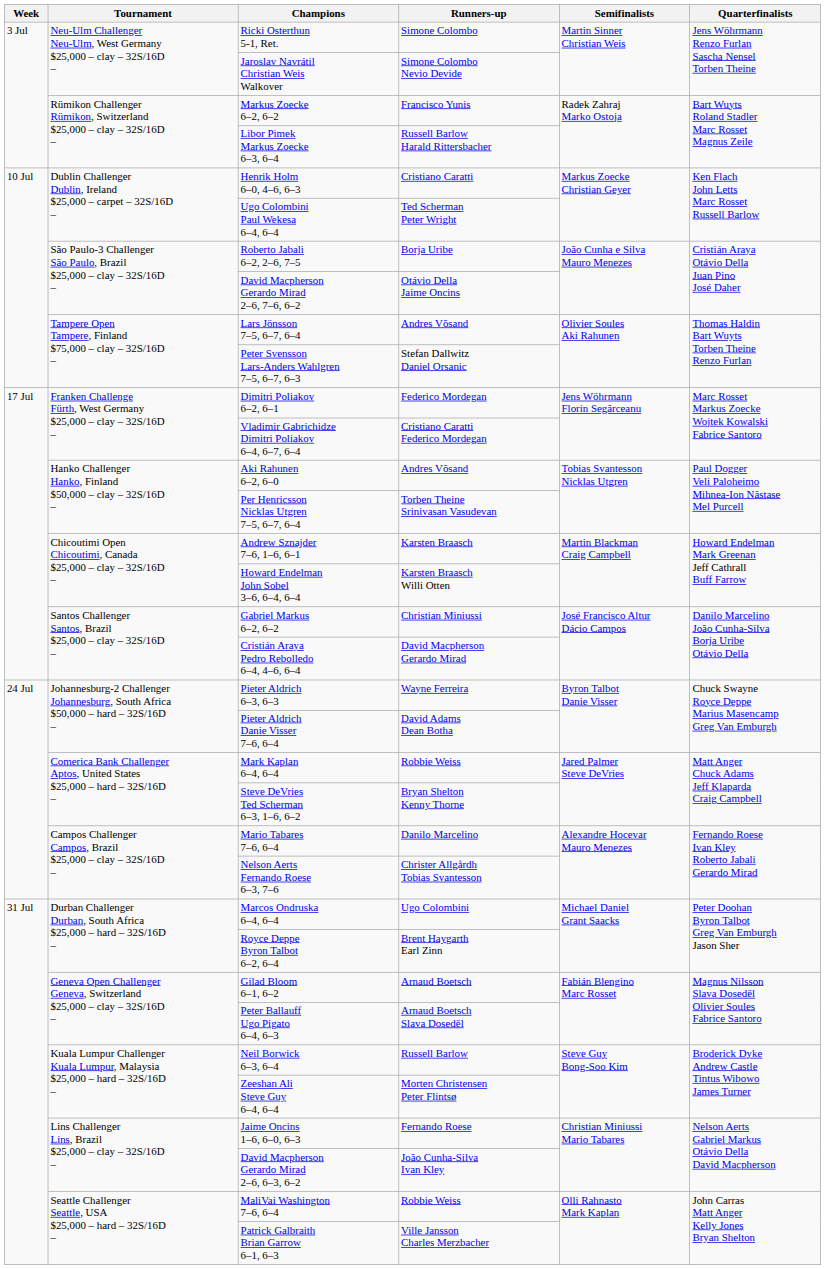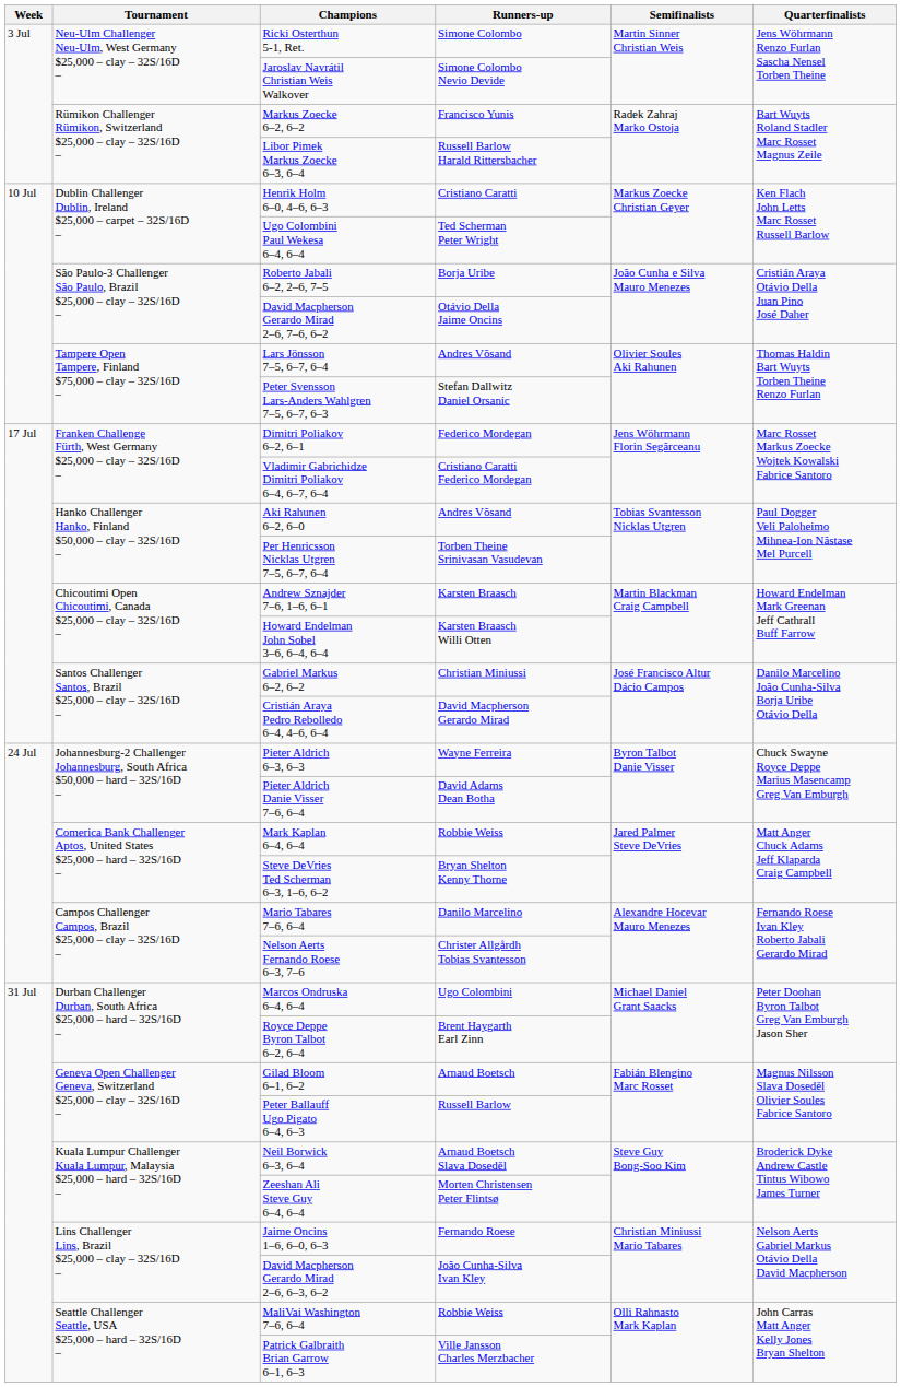 <table class="wikitable" style="font-size:92%;">
 <tr>
 <th style="width:52px;">Week</th>
 <th width="250">Tournament</th>
 <th width="210">Champions</th>
 <th width="210">Runners-up</th>
 <th width="170">Semifinalists</th>
 <th width="170">Quarterfinalists</th>
 </tr>
 <tr valign="top">
 <td rowspan="4">3 Jul</td>
 <td rowspan="2"><a href='#'>Neu-Ulm Challenger</a><br> <a href='#'>Neu-Ulm</a>, West Germany<br>$25,000 – clay – 32S/16D<br>  – </td>
 <td> <a href='#'>Ricki Osterthun</a> <br>5-1, Ret.</td>
 <td> <a href='#'>Simone Colombo</a></td>
 <td rowspan="2"> <a href='#'>Martin Sinner</a> <br>  <a href='#'>Christian Weis</a></td>
 <td rowspan="2"> <a href='#'>Jens Wöhrmann</a> <br>  <a href='#'>Renzo Furlan</a> <br> <a href='#'>Sascha Nensel</a> <br>  <a href='#'>Torben Theine</a></td>
 </tr>
 <tr valign="top">
 <td> <a href='#'>Jaroslav Navrátil</a> <br> <a href='#'>Christian Weis</a> <br> Walkover</td>
 <td> <a href='#'>Simone Colombo</a> <br>  <a href='#'>Nevio Devide</a></td>
 </tr>
 <tr valign="top">
 <td rowspan="2">Rümikon Challenger<br> <a href='#'>Rümikon</a>, Switzerland<br>$25,000 – clay – 32S/16D<br>  – </td>
 <td> <a href='#'>Markus Zoecke</a> <br>6–2, 6–2</td>
 <td> <a href='#'>Francisco Yunis</a></td>
 <td rowspan="2"> Radek Zahraj <br>  <a href='#'>Marko Ostoja</a></td>
 <td rowspan="2"> <a href='#'>Bart Wuyts</a> <br> <a href='#'>Roland Stadler</a> <br> <a href='#'>Marc Rosset</a> <br>  <a href='#'>Magnus Zeile</a></td>
 </tr>
 <tr valign="top">
 <td> <a href='#'>Libor Pimek</a> <br> <a href='#'>Markus Zoecke</a><br>6–3, 6–4</td>
 <td> <a href='#'>Russell Barlow</a> <br>  <a href='#'>Harald Rittersbacher</a></td>
 </tr>
 <tr valign="top">
 <td rowspan="6">10 Jul</td>
 <td rowspan="2">Dublin Challenger<br> <a href='#'>Dublin</a>, Ireland<br>$25,000 – carpet – 32S/16D<br>  – </td>
 <td> <a href='#'>Henrik Holm</a> <br>6–0, 4–6, 6–3</td>
 <td> <a href='#'>Cristiano Caratti</a></td>
 <td rowspan="2"> <a href='#'>Markus Zoecke</a> <br>  <a href='#'>Christian Geyer</a></td>
 <td rowspan="2"> <a href='#'>Ken Flach</a> <br> <a href='#'>John Letts</a> <br> <a href='#'>Marc Rosset</a> <br>  <a href='#'>Russell Barlow</a></td>
 </tr>
 <tr valign="top">
 <td> <a href='#'>Ugo Colombini</a> <br> <a href='#'>Paul Wekesa</a><br>6–4, 6–4</td>
 <td> <a href='#'>Ted Scherman</a> <br>  <a href='#'>Peter Wright</a></td>
 </tr>
 <tr valign="top">
 <td rowspan="2">São Paulo-3 Challenger<br> <a href='#'>São Paulo</a>, Brazil<br>$25,000 – clay – 32S/16D<br>  – </td>
 <td> <a href='#'>Roberto Jabali</a> <br>6–2, 2–6, 7–5</td>
 <td> <a href='#'>Borja Uribe</a></td>
 <td rowspan="2"> <a href='#'>João Cunha e Silva</a> <br>  <a href='#'>Mauro Menezes</a></td>
 <td rowspan="2"> <a href='#'>Cristián Araya</a> <br> <a href='#'>Otávio Della</a> <br> <a href='#'>Juan Pino</a> <br>  <a href='#'>José Daher</a></td>
 </tr>
 <tr valign="top">
 <td> <a href='#'>David Macpherson</a> <br> <a href='#'>Gerardo Mirad</a><br>2–6, 7–6, 6–2</td>
 <td> <a href='#'>Otávio Della</a> <br>  <a href='#'>Jaime Oncins</a></td>
 </tr>
 <tr valign="top">
 <td rowspan="2"><a href='#'>Tampere Open</a><br> <a href='#'>Tampere</a>, Finland<br>$75,000 – clay – 32S/16D<br>  – </td>
 <td> <a href='#'>Lars Jönsson</a> <br>7–5, 6–7, 6–4</td>
 <td> <a href='#'>Andres Võsand</a></td>
 <td rowspan="2"> <a href='#'>Olivier Soules</a> <br>  <a href='#'>Aki Rahunen</a></td>
 <td rowspan="2"> <a href='#'>Thomas Haldin</a> <br> <a href='#'>Bart Wuyts</a> <br> <a href='#'>Torben Theine</a> <br>  <a href='#'>Renzo Furlan</a></td>
 </tr>
 <tr valign="top">
 <td> <a href='#'>Peter Svensson</a> <br> <a href='#'>Lars-Anders Wahlgren</a><br>7–5, 6–7, 6–3</td>
 <td> Stefan Dallwitz <br> <a href='#'>Daniel Orsanic</a></td>
 </tr>
 <tr valign="top">
 <td rowspan="8">17 Jul</td>
 <td rowspan="2"><a href='#'>Franken Challenge</a><br> <a href='#'>Fürth</a>, West Germany<br>$25,000 – clay – 32S/16D<br>  – </td>
 <td> <a href='#'>Dimitri Poliakov</a> <br>6–2, 6–1</td>
 <td> <a href='#'>Federico Mordegan</a></td>
 <td rowspan="2"> <a href='#'>Jens Wöhrmann</a> <br>  <a href='#'>Florin Segărceanu</a></td>
 <td rowspan="2"> <a href='#'>Marc Rosset</a> <br> <a href='#'>Markus Zoecke</a> <br> <a href='#'>Wojtek Kowalski</a> <br>  <a href='#'>Fabrice Santoro</a></td>
 </tr>
 <tr valign="top">
 <td> <a href='#'>Vladimir Gabrichidze</a> <br> <a href='#'>Dimitri Poliakov</a><br>6–4, 6–7, 6–4</td>
 <td> <a href='#'>Cristiano Caratti</a> <br> <a href='#'>Federico Mordegan</a></td>
 </tr>
 <tr valign="top">
 <td rowspan="2">Hanko Challenger<br> <a href='#'>Hanko</a>, Finland<br>$50,000 – clay – 32S/16D<br>  – </td>
 <td> <a href='#'>Aki Rahunen</a> <br>6–2, 6–0</td>
 <td> <a href='#'>Andres Võsand</a></td>
 <td rowspan="2"> <a href='#'>Tobias Svantesson</a> <br>  <a href='#'>Nicklas Utgren</a></td>
 <td rowspan="2"> <a href='#'>Paul Dogger</a> <br> <a href='#'>Veli Paloheimo</a> <br> <a href='#'>Mihnea-Ion Năstase</a> <br>  <a href='#'>Mel Purcell</a></td>
 </tr>
 <tr valign="top">
 <td> <a href='#'>Per Henricsson</a> <br> <a href='#'>Nicklas Utgren</a><br>7–5, 6–7, 6–4</td>
 <td> <a href='#'>Torben Theine</a> <br>  <a href='#'>Srinivasan Vasudevan</a></td>
 </tr>
 <tr valign="top">
 <td rowspan="2">Chicoutimi Open<br> <a href='#'>Chicoutimi</a>, Canada<br>$25,000 – clay – 32S/16D<br>  – </td>
 <td> <a href='#'>Andrew Sznajder</a> <br>7–6, 1–6, 6–1</td>
 <td> <a href='#'>Karsten Braasch</a></td>
 <td rowspan="2"> <a href='#'>Martin Blackman</a> <br>  <a href='#'>Craig Campbell</a></td>
 <td rowspan="2"> <a href='#'>Howard Endelman</a> <br> <a href='#'>Mark Greenan</a> <br> Jeff Cathrall <br>  <a href='#'>Buff Farrow</a></td>
 </tr>
 <tr valign="top">
 <td> <a href='#'>Howard Endelman</a> <br> <a href='#'>John Sobel</a><br>3–6, 6–4, 6–4</td>
 <td> <a href='#'>Karsten Braasch</a> <br> Willi Otten</td>
 </tr>
 <tr valign="top">
 <td rowspan="2">Santos Challenger<br> <a href='#'>Santos</a>, Brazil<br>$25,000 – clay – 32S/16D<br>  – </td>
 <td> <a href='#'>Gabriel Markus</a> <br>6–2, 6–2</td>
 <td> <a href='#'>Christian Miniussi</a></td>
 <td rowspan="2"> <a href='#'>José Francisco Altur</a> <br>  <a href='#'>Dácio Campos</a></td>
 <td rowspan="2"> <a href='#'>Danilo Marcelino</a> <br> <a href='#'>João Cunha-Silva</a> <br> <a href='#'>Borja Uribe</a> <br>  <a href='#'>Otávio Della</a></td>
 </tr>
 <tr valign="top">
 <td> <a href='#'>Cristián Araya</a> <br> <a href='#'>Pedro Rebolledo</a><br>6–4, 4–6, 6–4</td>
 <td> <a href='#'>David Macpherson</a> <br>  <a href='#'>Gerardo Mirad</a></td>
 </tr>
 <tr valign="top">
 <td rowspan="6">24 Jul</td>
 <td rowspan="2">Johannesburg-2 Challenger<br> <a href='#'>Johannesburg</a>, South Africa<br>$50,000 – hard – 32S/16D<br>  – </td>
 <td> <a href='#'>Pieter Aldrich</a> <br>6–3, 6–3</td>
 <td> <a href='#'>Wayne Ferreira</a></td>
 <td rowspan="2"> <a href='#'>Byron Talbot</a> <br>  <a href='#'>Danie Visser</a></td>
 <td rowspan="2"> Chuck Swayne <br> <a href='#'>Royce Deppe</a> <br> <a href='#'>Marius Masencamp</a> <br>  <a href='#'>Greg Van Emburgh</a></td>
 </tr>
 <tr valign="top">
 <td> <a href='#'>Pieter Aldrich</a> <br> <a href='#'>Danie Visser</a><br>7–6, 6–4</td>
 <td> <a href='#'>David Adams</a> <br> <a href='#'>Dean Botha</a></td>
 </tr>
 <tr valign="top">
 <td rowspan="2"><a href='#'>Comerica Bank Challenger</a><br> <a href='#'>Aptos</a>, United States<br>$25,000 – hard – 32S/16D<br>  – </td>
 <td> <a href='#'>Mark Kaplan</a> <br>6–4, 6–4</td>
 <td> <a href='#'>Robbie Weiss</a></td>
 <td rowspan="2"> <a href='#'>Jared Palmer</a> <br>  <a href='#'>Steve DeVries</a></td>
 <td rowspan="2"> <a href='#'>Matt Anger</a> <br> <a href='#'>Chuck Adams</a> <br> <a href='#'>Jeff Klaparda</a> <br>  <a href='#'>Craig Campbell</a></td>
 </tr>
 <tr valign="top">
 <td> <a href='#'>Steve DeVries</a> <br> <a href='#'>Ted Scherman</a><br>6–3, 1–6, 6–2</td>
 <td> <a href='#'>Bryan Shelton</a> <br>  <a href='#'>Kenny Thorne</a></td>
 </tr>
 <tr valign="top">
 <td rowspan="2">Campos Challenger<br> <a href='#'>Campos</a>, Brazil<br>$25,000 – clay – 32S/16D<br>  – </td>
 <td> <a href='#'>Mario Tabares</a> <br>7–6, 6–4</td>
 <td> <a href='#'>Danilo Marcelino</a></td>
 <td rowspan="2"> <a href='#'>Alexandre Hocevar</a> <br>  <a href='#'>Mauro Menezes</a></td>
 <td rowspan="2"> <a href='#'>Fernando Roese</a> <br> <a href='#'>Ivan Kley</a> <br> <a href='#'>Roberto Jabali</a> <br> <a href='#'>Gerardo Mirad</a></td>
 </tr>
 <tr valign="top">
 <td> <a href='#'>Nelson Aerts</a> <br> <a href='#'>Fernando Roese</a><br>6–3, 7–6</td>
 <td> <a href='#'>Christer Allgårdh</a> <br> <a href='#'>Tobias Svantesson</a></td>
 </tr>
 <tr valign="top">
 <td rowspan="10">31 Jul</td>
 <td rowspan="2">Durban Challenger<br> <a href='#'>Durban</a>, South Africa<br>$25,000 – hard – 32S/16D<br>  – </td>
 <td> <a href='#'>Marcos Ondruska</a> <br>6–4, 6–4</td>
 <td> <a href='#'>Ugo Colombini</a></td>
 <td rowspan="2"> <a href='#'>Michael Daniel</a> <br>  <a href='#'>Grant Saacks</a></td>
 <td rowspan="2"> <a href='#'>Peter Doohan</a> <br> <a href='#'>Byron Talbot</a> <br> <a href='#'>Greg Van Emburgh</a> <br>  Jason Sher</td>
 </tr>
 <tr valign="top">
 <td> <a href='#'>Royce Deppe</a> <br> <a href='#'>Byron Talbot</a><br>6–2, 6–4</td>
 <td> <a href='#'>Brent Haygarth</a> <br> Earl Zinn</td>
 </tr>
 <tr valign="top">
 <td rowspan="2"><a href='#'>Geneva Open Challenger</a><br> <a href='#'>Geneva</a>, Switzerland<br>$25,000 – clay – 32S/16D<br>  – </td>
 <td> <a href='#'>Gilad Bloom</a> <br>6–1, 6–2</td>
 <td> <a href='#'>Arnaud Boetsch</a></td>
 <td rowspan="2"> <a href='#'>Fabián Blengino</a> <br>  <a href='#'>Marc Rosset</a></td>
 <td rowspan="2"> <a href='#'>Magnus Nilsson</a> <br> <a href='#'>Slava Doseděl</a> <br> <a href='#'>Olivier Soules</a> <br>  <a href='#'>Fabrice Santoro</a></td>
 </tr>
 <tr valign="top">
 <td> <a href='#'>Peter Ballauff</a> <br> <a href='#'>Ugo Pigato</a><br>6–4, 6–3</td>
-<td> <a href='#'>Arnaud Boetsch</a> <br>  <a href='#'>Slava Doseděl</a></td>
+<td> <a href='#'>Russell Barlow</a></td>
 </tr>
 <tr valign="top">
 <td rowspan="2">Kuala Lumpur Challenger<br> <a href='#'>Kuala Lumpur</a>, Malaysia<br>$25,000 – hard – 32S/16D<br>  – </td>
 <td> <a href='#'>Neil Borwick</a> <br>6–3, 6–4</td>
-<td> <a href='#'>Russell Barlow</a></td>
+<td> <a href='#'>Arnaud Boetsch</a> <br>  <a href='#'>Slava Doseděl</a></td>
 <td rowspan="2"> <a href='#'>Steve Guy</a> <br>  <a href='#'>Bong-Soo Kim</a></td>
 <td rowspan="2"> <a href='#'>Broderick Dyke</a> <br> <a href='#'>Andrew Castle</a> <br> <a href='#'>Tintus Wibowo</a> <br> <a href='#'>James Turner</a></td>
 </tr>
 <tr valign="top">
 <td> <a href='#'>Zeeshan Ali</a> <br> <a href='#'>Steve Guy</a><br>6–4, 6–4</td>
 <td> <a href='#'>Morten Christensen</a> <br> <a href='#'>Peter Flintsø</a></td>
 </tr>
 <tr valign="top">
 <td rowspan="2">Lins Challenger<br> <a href='#'>Lins</a>, Brazil<br>$25,000 – clay – 32S/16D<br>  – </td>
 <td> <a href='#'>Jaime Oncins</a> <br>1–6, 6–0, 6–3</td>
 <td> <a href='#'>Fernando Roese</a></td>
 <td rowspan="2"> <a href='#'>Christian Miniussi</a> <br>  <a href='#'>Mario Tabares</a></td>
 <td rowspan="2"> <a href='#'>Nelson Aerts</a> <br> <a href='#'>Gabriel Markus</a> <br> <a href='#'>Otávio Della</a> <br> <a href='#'>David Macpherson</a></td>
 </tr>
 <tr valign="top">
 <td> <a href='#'>David Macpherson</a> <br> <a href='#'>Gerardo Mirad</a><br>2–6, 6–3, 6–2</td>
 <td> <a href='#'>João Cunha-Silva</a> <br> <a href='#'>Ivan Kley</a></td>
 </tr>
 <tr valign="top">
 <td rowspan="2">Seattle Challenger<br> <a href='#'>Seattle</a>, USA<br>$25,000 – hard – 32S/16D<br>  – </td>
 <td> <a href='#'>MaliVai Washington</a> <br>7–6, 6–4</td>
 <td> <a href='#'>Robbie Weiss</a></td>
 <td rowspan="2"> <a href='#'>Olli Rahnasto</a> <br>  <a href='#'>Mark Kaplan</a></td>
 <td rowspan="2"> John Carras <br> <a href='#'>Matt Anger</a> <br> <a href='#'>Kelly Jones</a> <br> <a href='#'>Bryan Shelton</a></td>
 </tr>
 <tr valign="top">
 <td> <a href='#'>Patrick Galbraith</a> <br> <a href='#'>Brian Garrow</a><br>6–1, 6–3</td>
 <td> <a href='#'>Ville Jansson</a> <br> <a href='#'>Charles Merzbacher</a></td>
 </tr>
 </table>
